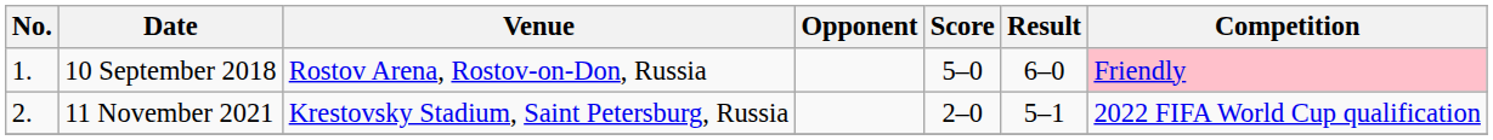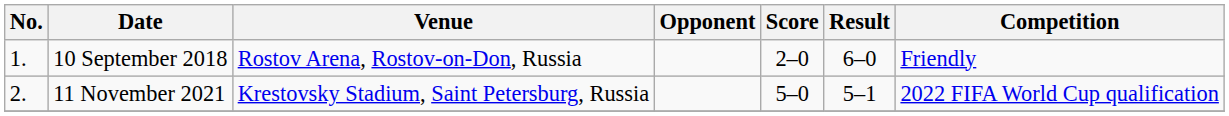 <table class="wikitable" style="font-size:100%;">
 <tr>
 <th>No.</th>
 <th>Date</th>
 <th>Venue</th>
 <th>Opponent</th>
 <th>Score</th>
 <th>Result</th>
 <th>Competition</th>
 </tr>
 <tr>
 <td>1.</td>
 <td>10 September 2018</td>
 <td><a href='#'>Rostov Arena</a>, <a href='#'>Rostov-on-Don</a>, Russia</td>
 <td></td>
-<td align=center>5–0</td>
+<td align=center>2–0</td>
 <td style="text-align:center">6–0</td>
-<td style="background: pink;"><a href='#'>Friendly</a></td>
+<td><a href='#'>Friendly</a></td>
 </tr>
 <tr>
 <td>2.</td>
 <td>11 November 2021</td>
 <td><a href='#'>Krestovsky Stadium</a>, <a href='#'>Saint Petersburg</a>, Russia</td>
 <td></td>
-<td align=center>2–0</td>
+<td align=center>5–0</td>
 <td style="text-align:center">5–1</td>
 <td><a href='#'>2022 FIFA World Cup qualification</a></td>
 </tr>
 <tr>
 </tr>
 </table>
